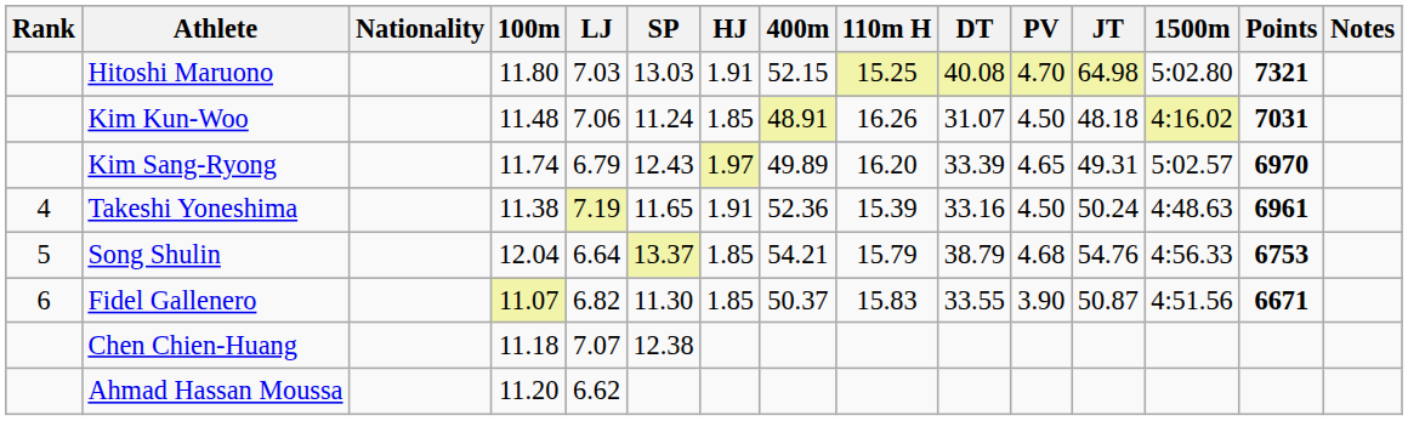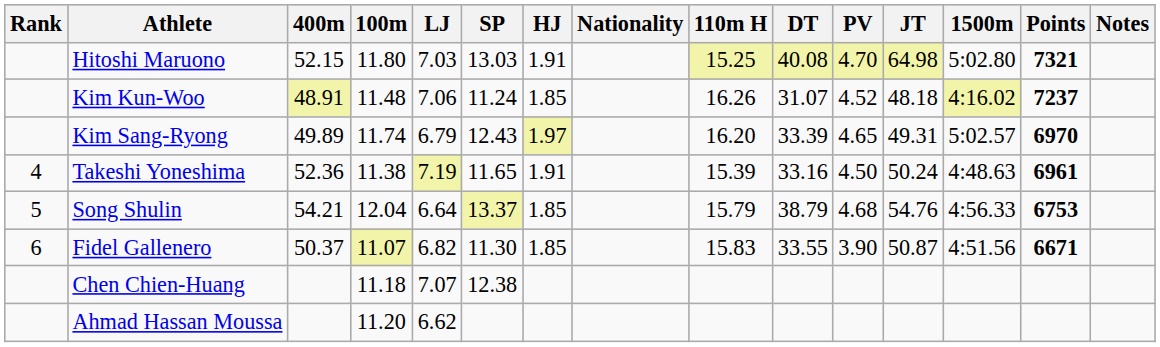 <table class="wikitable sortable" style="text-align:center;font-size:88%">
 <tr>
 <th>Rank</th>
 <th>Athlete</th>
-<th>Nationality</th>
+<th>400m</th>
 <th>100m</th>
 <th>LJ</th>
 <th>SP</th>
 <th>HJ</th>
-<th>400m</th>
+<th>Nationality</th>
 <th>110m H</th>
 <th>DT</th>
 <th>PV</th>
 <th>JT</th>
 <th>1500m</th>
 <th>Points</th>
 <th>Notes</th>
 </tr>
 <tr>
 <td></td>
 <td align=left><a href='#'>Hitoshi Maruono</a></td>
-<td align=left></td>
+<td>52.15</td>
 <td>11.80</td>
 <td>7.03</td>
 <td>13.03</td>
 <td>1.91</td>
-<td>52.15</td>
+<td align=left></td>
 <td bgcolor=#F2F5A9>15.25</td>
 <td bgcolor=#F2F5A9>40.08</td>
 <td bgcolor=#F2F5A9>4.70</td>
 <td bgcolor=#F2F5A9>64.98</td>
 <td>5:02.80</td>
 <td><strong>7321</strong></td>
 <td></td>
 </tr>
 <tr>
 <td></td>
 <td align=left><a href='#'>Kim Kun-Woo</a></td>
-<td align=left></td>
+<td bgcolor=#F2F5A9>48.91</td>
 <td>11.48</td>
 <td>7.06</td>
 <td>11.24</td>
 <td>1.85</td>
-<td bgcolor=#F2F5A9>48.91</td>
+<td align=left></td>
 <td>16.26</td>
 <td>31.07</td>
-<td>4.50</td>
+<td>4.52</td>
 <td>48.18</td>
 <td bgcolor=#F2F5A9>4:16.02</td>
-<td><strong>7031</strong></td>
+<td><strong>7237</strong></td>
 <td></td>
 </tr>
 <tr>
 <td></td>
 <td align=left><a href='#'>Kim Sang-Ryong</a></td>
-<td align=left></td>
+<td>49.89</td>
 <td>11.74</td>
 <td>6.79</td>
 <td>12.43</td>
 <td bgcolor=#F2F5A9>1.97</td>
-<td>49.89</td>
+<td align=left></td>
 <td>16.20</td>
 <td>33.39</td>
 <td>4.65</td>
 <td>49.31</td>
 <td>5:02.57</td>
 <td><strong>6970</strong></td>
 <td></td>
 </tr>
 <tr>
 <td>4</td>
 <td align=left><a href='#'>Takeshi Yoneshima</a></td>
-<td align=left></td>
+<td>52.36</td>
 <td>11.38</td>
 <td bgcolor=#F2F5A9>7.19</td>
 <td>11.65</td>
 <td>1.91</td>
-<td>52.36</td>
+<td align=left></td>
 <td>15.39</td>
 <td>33.16</td>
 <td>4.50</td>
 <td>50.24</td>
 <td>4:48.63</td>
 <td><strong>6961</strong></td>
 <td></td>
 </tr>
 <tr>
 <td>5</td>
 <td align=left><a href='#'>Song Shulin</a></td>
-<td align=left></td>
+<td>54.21</td>
 <td>12.04</td>
 <td>6.64</td>
 <td bgcolor=#F2F5A9>13.37</td>
 <td>1.85</td>
-<td>54.21</td>
+<td align=left></td>
 <td>15.79</td>
 <td>38.79</td>
 <td>4.68</td>
 <td>54.76</td>
 <td>4:56.33</td>
 <td><strong>6753</strong></td>
 <td></td>
 </tr>
 <tr>
 <td>6</td>
 <td align=left><a href='#'>Fidel Gallenero</a></td>
-<td align=left></td>
+<td>50.37</td>
 <td bgcolor=#F2F5A9>11.07</td>
 <td>6.82</td>
 <td>11.30</td>
 <td>1.85</td>
-<td>50.37</td>
+<td align=left></td>
 <td>15.83</td>
 <td>33.55</td>
 <td>3.90</td>
 <td>50.87</td>
 <td>4:51.56</td>
 <td><strong>6671</strong></td>
 <td></td>
 </tr>
 <tr>
 <td></td>
 <td align=left><a href='#'>Chen Chien-Huang</a></td>
-<td align=left></td>
+<td></td>
 <td>11.18</td>
 <td>7.07</td>
 <td>12.38</td>
 <td></td>
-<td></td>
+<td align=left></td>
 <td></td>
 <td></td>
 <td></td>
 <td></td>
 <td></td>
 <td><strong></strong></td>
 <td></td>
 </tr>
 <tr>
 <td></td>
 <td align=left><a href='#'>Ahmad Hassan Moussa</a></td>
-<td align=left></td>
+<td></td>
 <td>11.20</td>
 <td>6.62</td>
 <td></td>
 <td></td>
-<td></td>
+<td align=left></td>
 <td></td>
 <td></td>
 <td></td>
 <td></td>
 <td></td>
 <td><strong></strong></td>
 <td></td>
 </tr>
 </table>
